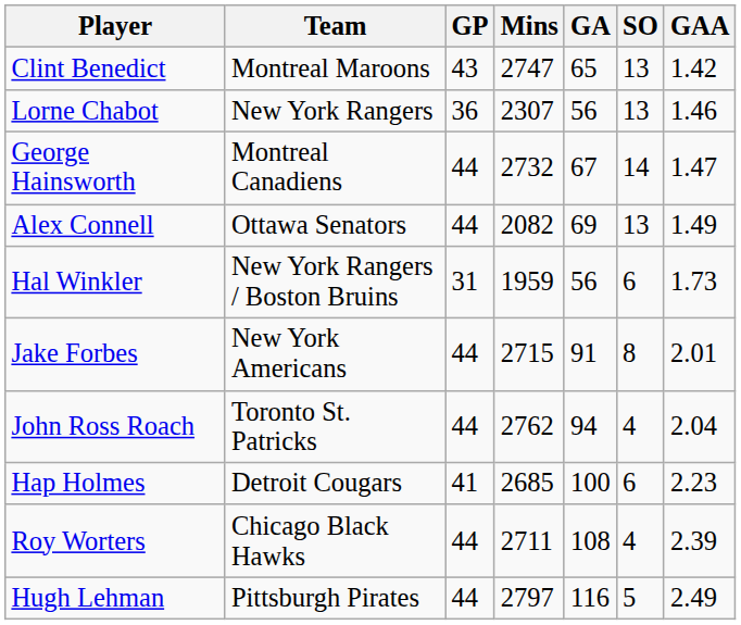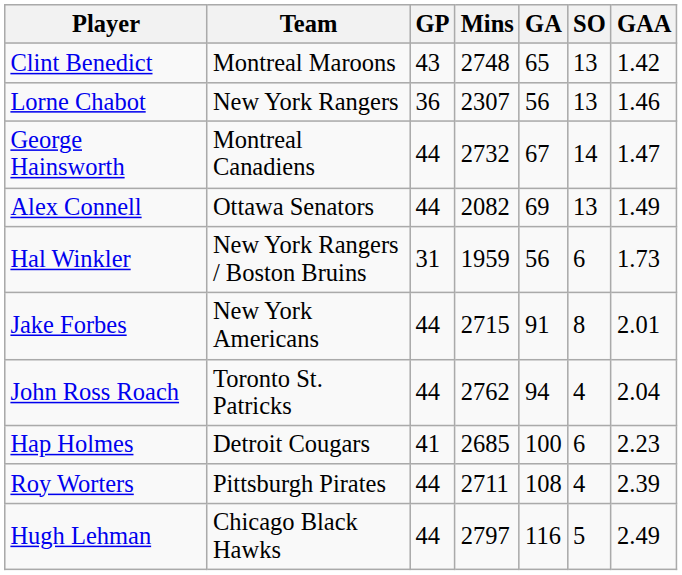 <table class="wikitable">
 <tr>
 <th bgcolor="#DDDDFF" width="125">Player</th>
 <th bgcolor="#DDDDFF" width="125">Team</th>
 <th bgcolor="#DDDDFF" width="5">GP</th>
 <th bgcolor="#DDDDFF" width="5">Mins</th>
 <th bgcolor="#DDDDFF" width="5">GA</th>
 <th bgcolor="#DDDDFF" width="5">SO</th>
 <th bgcolor="#DDDDFF" width="5">GAA</th>
 </tr>
 <tr>
 <td><a href='#'>Clint Benedict</a></td>
 <td>Montreal Maroons</td>
 <td>43</td>
-<td>2747</td>
+<td>2748</td>
 <td>65</td>
 <td>13</td>
 <td>1.42</td>
 </tr>
 <tr>
 <td><a href='#'>Lorne Chabot</a></td>
 <td>New York Rangers</td>
 <td>36</td>
 <td>2307</td>
 <td>56</td>
 <td>13</td>
 <td>1.46</td>
 </tr>
 <tr>
 <td><a href='#'>George Hainsworth</a></td>
 <td>Montreal Canadiens</td>
 <td>44</td>
 <td>2732</td>
 <td>67</td>
 <td>14</td>
 <td>1.47</td>
 </tr>
 <tr>
 <td><a href='#'>Alex Connell</a></td>
 <td>Ottawa Senators</td>
 <td>44</td>
 <td>2082</td>
 <td>69</td>
 <td>13</td>
 <td>1.49</td>
 </tr>
 <tr>
 <td><a href='#'>Hal Winkler</a></td>
 <td>New York Rangers / Boston Bruins</td>
 <td>31</td>
 <td>1959</td>
 <td>56</td>
 <td>6</td>
 <td>1.73</td>
 </tr>
 <tr>
 <td><a href='#'>Jake Forbes</a></td>
 <td>New York Americans</td>
 <td>44</td>
 <td>2715</td>
 <td>91</td>
 <td>8</td>
 <td>2.01</td>
 </tr>
 <tr>
 <td><a href='#'>John Ross Roach</a></td>
 <td>Toronto St. Patricks</td>
 <td>44</td>
 <td>2762</td>
 <td>94</td>
 <td>4</td>
 <td>2.04</td>
 </tr>
 <tr>
 <td><a href='#'>Hap Holmes</a></td>
 <td>Detroit Cougars</td>
 <td>41</td>
 <td>2685</td>
 <td>100</td>
 <td>6</td>
 <td>2.23</td>
 </tr>
 <tr>
 <td><a href='#'>Roy Worters</a></td>
-<td>Chicago Black Hawks</td>
+<td>Pittsburgh Pirates</td>
 <td>44</td>
 <td>2711</td>
 <td>108</td>
 <td>4</td>
 <td>2.39</td>
 </tr>
 <tr>
 <td><a href='#'>Hugh Lehman</a></td>
-<td>Pittsburgh Pirates</td>
+<td>Chicago Black Hawks</td>
 <td>44</td>
 <td>2797</td>
 <td>116</td>
 <td>5</td>
 <td>2.49</td>
 </tr>
 </table>
